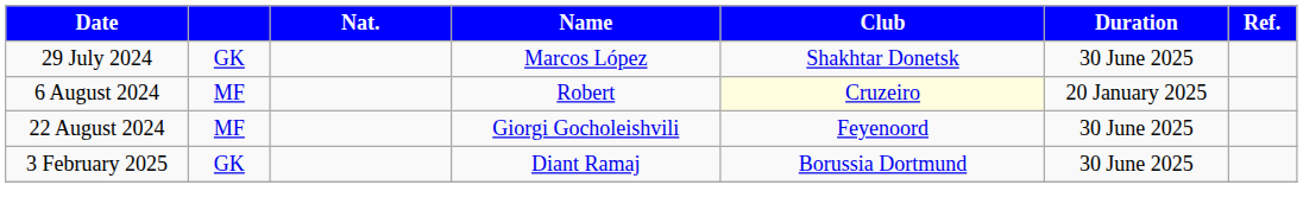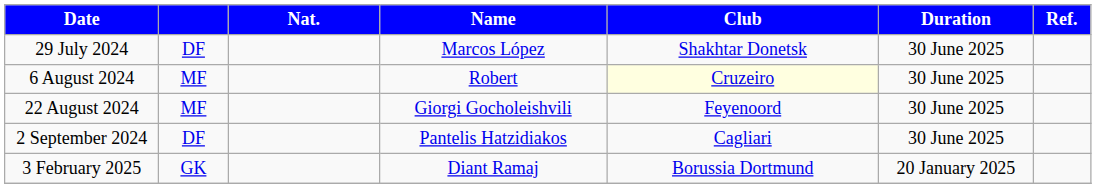 <table class="wikitable" style="text-align:center; font-size:90%">
 <tr>
 <th style="background:#0000FF; color:#fff; width:120px;">Date</th>
 <th style="background:#0000FF; color:#fff; width:50px;"></th>
 <th style="background:#0000FF; color:#fff; width:120px;">Nat.</th>
 <th style="background:#0000FF; color:#fff; width:180px;">Name</th>
 <th style="background:#0000FF; color:#fff; width:220px;">Club</th>
 <th style="background:#0000FF; color:#fff; width:120px;">Duration</th>
 <th style="background:#0000FF; color:#fff; width:40px;">Ref.</th>
 </tr>
 <tr>
 <td>29 July 2024</td>
-<td><a href='#'>GK</a></td>
+<td><a href='#'>DF</a></td>
 <td></td>
 <td><a href='#'>Marcos López</a></td>
 <td> <a href='#'>Shakhtar Donetsk</a></td>
 <td>30 June 2025</td>
 <td></td>
 </tr>
 <tr>
 <td>6 August 2024</td>
 <td><a href='#'>MF</a></td>
 <td></td>
 <td><a href='#'>Robert</a></td>
 <td style="background: lightyellow;"> <a href='#'>Cruzeiro</a></td>
-<td>20 January 2025</td>
+<td>30 June 2025</td>
 <td></td>
 </tr>
 <tr>
 <td>22 August 2024</td>
 <td><a href='#'>MF</a></td>
 <td></td>
 <td><a href='#'>Giorgi Gocholeishvili</a></td>
 <td> <a href='#'>Feyenoord</a></td>
 <td>30 June 2025</td>
 <td></td>
 </tr>
 <tr>
+<td>2 September 2024</td>
+<td><a href='#'>DF</a></td>
+<td></td>
+<td><a href='#'>Pantelis Hatzidiakos</a></td>
+<td> <a href='#'>Cagliari</a></td>
+<td>30 June 2025</td>
+<td></td>
+</tr>
+<tr>
 <td>3 February 2025</td>
 <td><a href='#'>GK</a></td>
 <td></td>
 <td><a href='#'>Diant Ramaj</a></td>
 <td> <a href='#'>Borussia Dortmund</a></td>
-<td>30 June 2025</td>
+<td>20 January 2025</td>
 <td></td>
 </tr>
 <tr>
 </tr>
 </table>
